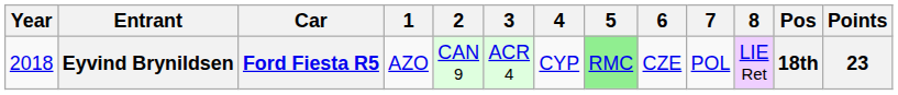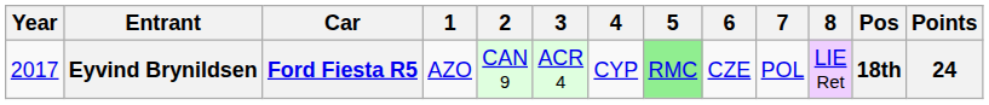 <table class="wikitable" border="1" style="text-align:center; font-size:90%;">
 <tr>
 <th>Year</th>
 <th>Entrant</th>
 <th>Car</th>
 <th>1</th>
 <th>2</th>
 <th>3</th>
 <th>4</th>
 <th>5</th>
 <th>6</th>
 <th>7</th>
 <th>8</th>
 <th>Pos</th>
 <th>Points</th>
 </tr>
 <tr>
-<td><a href='#'>2018</a></td>
+<td><a href='#'>2017</a></td>
 <th> Eyvind Brynildsen</th>
 <th><a href='#'>Ford Fiesta R5</a></th>
 <td><a href='#'>AZO</a></td>
 <td style="background:#DFFFDF;"><a href='#'>CAN</a><br><small>9</small></td>
 <td style="background:#DFFFDF;"><a href='#'>ACR</a><br><small>4</small></td>
 <td><a href='#'>CYP</a></td>
 <td style="background: lightgreen;"><a href='#'>RMC</a></td>
 <td><a href='#'>CZE</a></td>
 <td><a href='#'>POL</a></td>
 <td style="background:#EFCFFF;"><a href='#'>LIE</a><br><small>Ret</small></td>
 <th>18th</th>
-<th>23</th>
+<th>24</th>
 </tr>
 </table>
